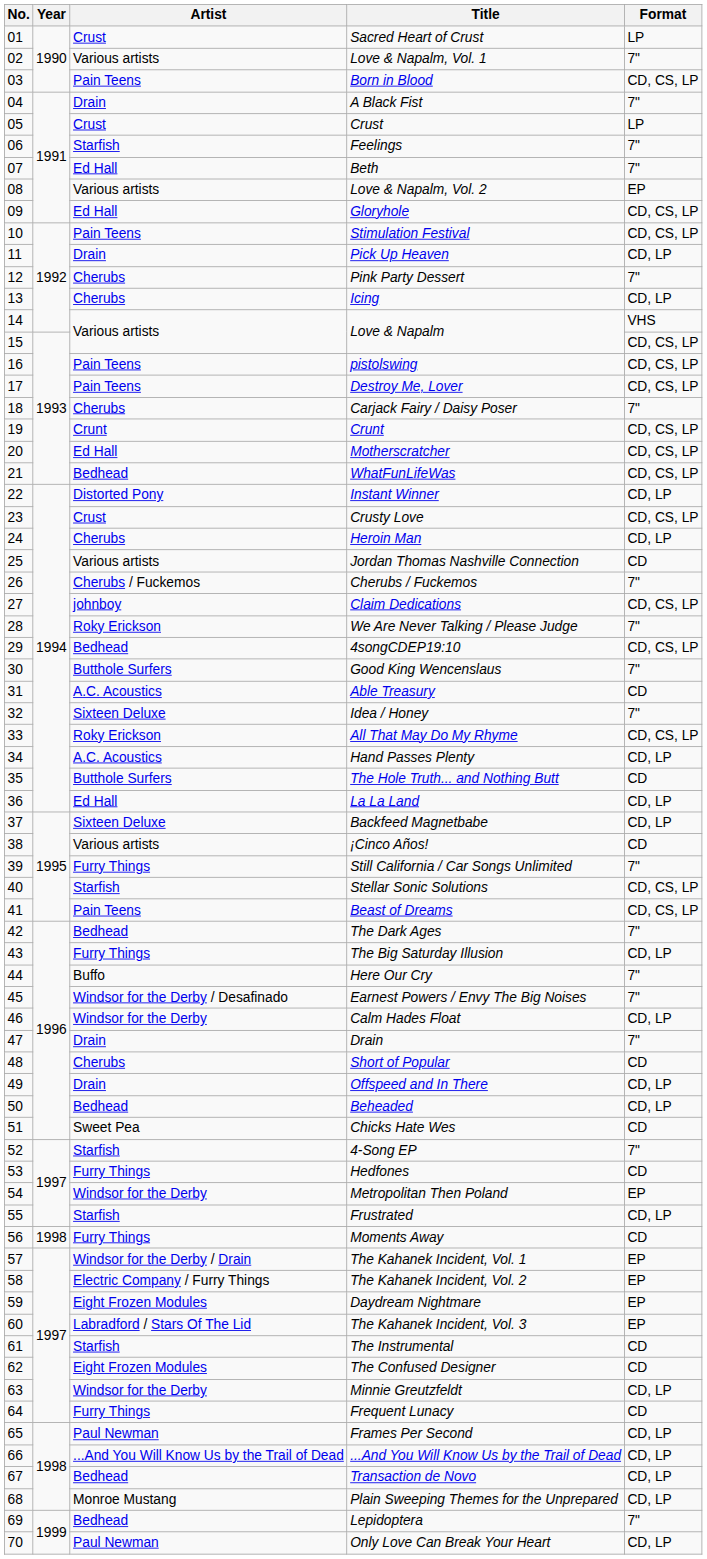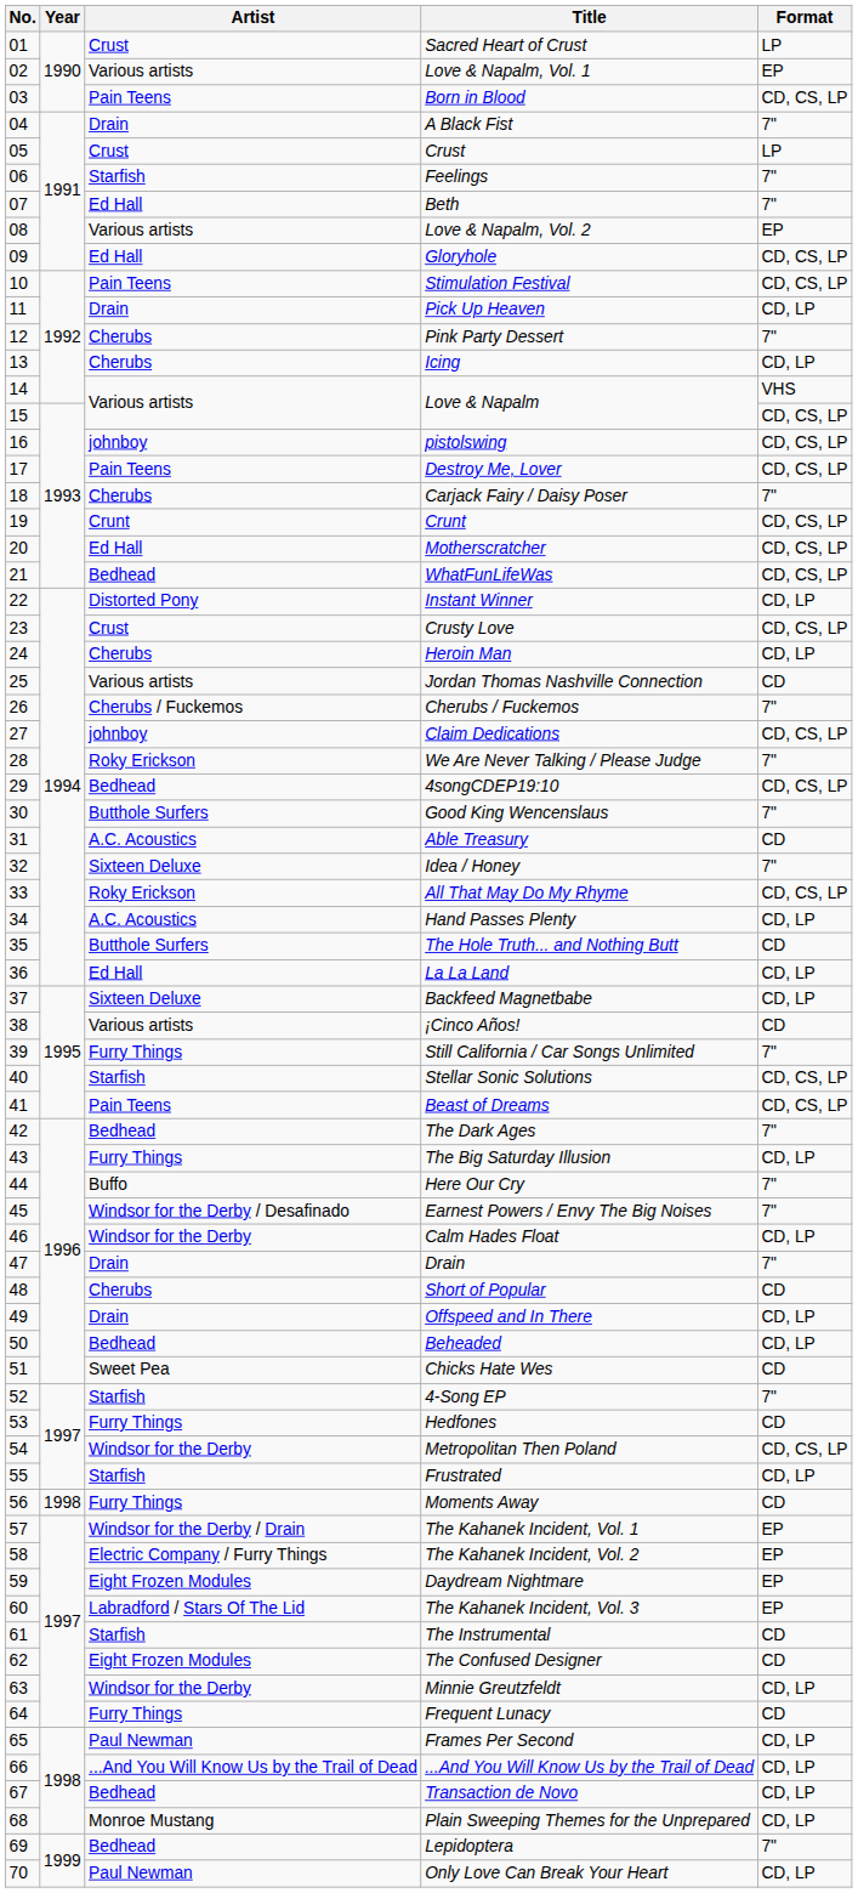 <table class="wikitable sortable">
 <tr>
 <th>No.</th>
 <th>Year</th>
 <th>Artist</th>
 <th>Title</th>
 <th>Format</th>
 </tr>
 <tr>
 <td>01</td>
 <td rowspan="3">1990</td>
 <td><a href='#'>Crust</a></td>
 <td><em>Sacred Heart of Crust</em></td>
 <td>LP</td>
 </tr>
 <tr>
 <td>02</td>
 <td>Various artists</td>
 <td><em>Love & Napalm, Vol. 1</em></td>
-<td>7"</td>
+<td>EP</td>
 </tr>
 <tr>
 <td>03</td>
 <td><a href='#'>Pain Teens</a></td>
 <td><em><a href='#'>Born in Blood</a></em></td>
 <td>CD, CS, LP</td>
 </tr>
 <tr>
 <td>04</td>
 <td rowspan="6">1991</td>
 <td><a href='#'>Drain</a></td>
 <td><em>A Black Fist</em></td>
 <td>7"</td>
 </tr>
 <tr>
 <td>05</td>
 <td><a href='#'>Crust</a></td>
 <td><em>Crust</em></td>
 <td>LP</td>
 </tr>
 <tr>
 <td>06</td>
 <td><a href='#'>Starfish</a></td>
 <td><em>Feelings</em></td>
 <td>7"</td>
 </tr>
 <tr>
 <td>07</td>
 <td><a href='#'>Ed Hall</a></td>
 <td><em>Beth</em></td>
 <td>7"</td>
 </tr>
 <tr>
 <td>08</td>
 <td>Various artists</td>
 <td><em>Love & Napalm, Vol. 2</em></td>
 <td>EP</td>
 </tr>
 <tr>
 <td>09</td>
 <td><a href='#'>Ed Hall</a></td>
 <td><em><a href='#'>Gloryhole</a></em></td>
 <td>CD, CS, LP</td>
 </tr>
 <tr>
 <td>10</td>
 <td rowspan="5">1992</td>
 <td><a href='#'>Pain Teens</a></td>
 <td><em><a href='#'>Stimulation Festival</a></em></td>
 <td>CD, CS, LP</td>
 </tr>
 <tr>
 <td>11</td>
 <td><a href='#'>Drain</a></td>
 <td><em><a href='#'>Pick Up Heaven</a></em></td>
 <td>CD, LP</td>
 </tr>
 <tr>
 <td>12</td>
 <td><a href='#'>Cherubs</a></td>
 <td><em>Pink Party Dessert</em></td>
 <td>7"</td>
 </tr>
 <tr>
 <td>13</td>
 <td><a href='#'>Cherubs</a></td>
 <td><em><a href='#'>Icing</a></em></td>
 <td>CD, LP</td>
 </tr>
 <tr>
 <td>14</td>
 <td rowspan="2">Various artists</td>
 <td rowspan="2"><em>Love & Napalm</em></td>
 <td>VHS</td>
 </tr>
 <tr>
 <td>15</td>
 <td rowspan="7">1993</td>
 <td>CD, CS, LP</td>
 </tr>
 <tr>
 <td>16</td>
-<td><a href='#'>Pain Teens</a></td>
+<td><a href='#'>johnboy</a></td>
 <td><em><a href='#'>pistolswing</a></em></td>
 <td>CD, CS, LP</td>
 </tr>
 <tr>
 <td>17</td>
 <td><a href='#'>Pain Teens</a></td>
 <td><em><a href='#'>Destroy Me, Lover</a></em></td>
 <td>CD, CS, LP</td>
 </tr>
 <tr>
 <td>18</td>
 <td><a href='#'>Cherubs</a></td>
 <td><em>Carjack Fairy / Daisy Poser</em></td>
 <td>7"</td>
 </tr>
 <tr>
 <td>19</td>
 <td><a href='#'>Crunt</a></td>
 <td><em><a href='#'>Crunt</a></em></td>
 <td>CD, CS, LP</td>
 </tr>
 <tr>
 <td>20</td>
 <td><a href='#'>Ed Hall</a></td>
 <td><em><a href='#'>Motherscratcher</a></em></td>
 <td>CD, CS, LP</td>
 </tr>
 <tr>
 <td>21</td>
 <td><a href='#'>Bedhead</a></td>
 <td><em><a href='#'>WhatFunLifeWas</a></em></td>
 <td>CD, CS, LP</td>
 </tr>
 <tr>
 <td>22</td>
 <td rowspan="15">1994</td>
 <td><a href='#'>Distorted Pony</a></td>
 <td><em><a href='#'>Instant Winner</a></em></td>
 <td>CD, LP</td>
 </tr>
 <tr>
 <td>23</td>
 <td><a href='#'>Crust</a></td>
 <td><em>Crusty Love</em></td>
 <td>CD, CS, LP</td>
 </tr>
 <tr>
 <td>24</td>
 <td><a href='#'>Cherubs</a></td>
 <td><em><a href='#'>Heroin Man</a></em></td>
 <td>CD, LP</td>
 </tr>
 <tr>
 <td>25</td>
 <td>Various artists</td>
 <td><em>Jordan Thomas Nashville Connection</em></td>
 <td>CD</td>
 </tr>
 <tr>
 <td>26</td>
 <td><a href='#'>Cherubs</a> / Fuckemos</td>
 <td><em>Cherubs / Fuckemos</em></td>
 <td>7"</td>
 </tr>
 <tr>
 <td>27</td>
 <td><a href='#'>johnboy</a></td>
 <td><em><a href='#'>Claim Dedications</a></em></td>
 <td>CD, CS, LP</td>
 </tr>
 <tr>
 <td>28</td>
 <td><a href='#'>Roky Erickson</a></td>
 <td><em>We Are Never Talking / Please Judge</em></td>
 <td>7"</td>
 </tr>
 <tr>
 <td>29</td>
 <td><a href='#'>Bedhead</a></td>
 <td><em>4songCDEP19:10</em></td>
 <td>CD, CS, LP</td>
 </tr>
 <tr>
 <td>30</td>
 <td><a href='#'>Butthole Surfers</a></td>
 <td><em>Good King Wencenslaus</em></td>
 <td>7"</td>
 </tr>
 <tr>
 <td>31</td>
 <td><a href='#'>A.C. Acoustics</a></td>
 <td><em><a href='#'>Able Treasury</a></em></td>
 <td>CD</td>
 </tr>
 <tr>
 <td>32</td>
 <td><a href='#'>Sixteen Deluxe</a></td>
 <td><em>Idea / Honey</em></td>
 <td>7"</td>
 </tr>
 <tr>
 <td>33</td>
 <td><a href='#'>Roky Erickson</a></td>
 <td><em><a href='#'>All That May Do My Rhyme</a></em></td>
 <td>CD, CS, LP</td>
 </tr>
 <tr>
 <td>34</td>
 <td><a href='#'>A.C. Acoustics</a></td>
 <td><em>Hand Passes Plenty</em></td>
 <td>CD, LP</td>
 </tr>
 <tr>
 <td>35</td>
 <td><a href='#'>Butthole Surfers</a></td>
 <td><em><a href='#'>The Hole Truth... and Nothing Butt</a></em></td>
 <td>CD</td>
 </tr>
 <tr>
 <td>36</td>
 <td><a href='#'>Ed Hall</a></td>
 <td><em><a href='#'>La La Land</a></em></td>
 <td>CD, LP</td>
 </tr>
 <tr>
 <td>37</td>
 <td rowspan="5">1995</td>
 <td><a href='#'>Sixteen Deluxe</a></td>
 <td><em>Backfeed Magnetbabe</em></td>
 <td>CD, LP</td>
 </tr>
 <tr>
 <td>38</td>
 <td>Various artists</td>
 <td><em>¡Cinco Años!</em></td>
 <td>CD</td>
 </tr>
 <tr>
 <td>39</td>
 <td><a href='#'>Furry Things</a></td>
 <td><em>Still California / Car Songs Unlimited</em></td>
 <td>7"</td>
 </tr>
 <tr>
 <td>40</td>
 <td><a href='#'>Starfish</a></td>
 <td><em>Stellar Sonic Solutions</em></td>
 <td>CD, CS, LP</td>
 </tr>
 <tr>
 <td>41</td>
 <td><a href='#'>Pain Teens</a></td>
 <td><em><a href='#'>Beast of Dreams</a></em></td>
 <td>CD, CS, LP</td>
 </tr>
 <tr>
 <td>42</td>
 <td rowspan="10">1996</td>
 <td><a href='#'>Bedhead</a></td>
 <td><em>The Dark Ages</em></td>
 <td>7"</td>
 </tr>
 <tr>
 <td>43</td>
 <td><a href='#'>Furry Things</a></td>
 <td><em>The Big Saturday Illusion</em></td>
 <td>CD, LP</td>
 </tr>
 <tr>
 <td>44</td>
 <td>Buffo</td>
 <td><em>Here Our Cry</em></td>
 <td>7"</td>
 </tr>
 <tr>
 <td>45</td>
 <td><a href='#'>Windsor for the Derby</a> / Desafinado</td>
 <td><em>Earnest Powers / Envy The Big Noises</em></td>
 <td>7"</td>
 </tr>
 <tr>
 <td>46</td>
 <td><a href='#'>Windsor for the Derby</a></td>
 <td><em>Calm Hades Float</em></td>
 <td>CD, LP</td>
 </tr>
 <tr>
 <td>47</td>
 <td><a href='#'>Drain</a></td>
 <td><em>Drain</em></td>
 <td>7"</td>
 </tr>
 <tr>
 <td>48</td>
 <td><a href='#'>Cherubs</a></td>
 <td><em><a href='#'>Short of Popular</a></em></td>
 <td>CD</td>
 </tr>
 <tr>
 <td>49</td>
 <td><a href='#'>Drain</a></td>
 <td><em><a href='#'>Offspeed and In There</a></em></td>
 <td>CD, LP</td>
 </tr>
 <tr>
 <td>50</td>
 <td><a href='#'>Bedhead</a></td>
 <td><em><a href='#'>Beheaded</a></em></td>
 <td>CD, LP</td>
 </tr>
 <tr>
 <td>51</td>
 <td>Sweet Pea</td>
 <td><em>Chicks Hate Wes</em></td>
 <td>CD</td>
 </tr>
 <tr>
 <td>52</td>
 <td rowspan="4">1997</td>
 <td><a href='#'>Starfish</a></td>
 <td><em>4-Song EP</em></td>
 <td>7"</td>
 </tr>
 <tr>
 <td>53</td>
 <td><a href='#'>Furry Things</a></td>
 <td><em>Hedfones</em></td>
 <td>CD</td>
 </tr>
 <tr>
 <td>54</td>
 <td><a href='#'>Windsor for the Derby</a></td>
 <td><em>Metropolitan Then Poland</em></td>
-<td>EP</td>
+<td>CD, CS, LP</td>
 </tr>
 <tr>
 <td>55</td>
 <td><a href='#'>Starfish</a></td>
 <td><em>Frustrated</em></td>
 <td>CD, LP</td>
 </tr>
 <tr>
 <td>56</td>
 <td>1998</td>
 <td><a href='#'>Furry Things</a></td>
 <td><em>Moments Away</em></td>
 <td>CD</td>
 </tr>
 <tr>
 <td>57</td>
 <td rowspan="8">1997</td>
 <td><a href='#'>Windsor for the Derby</a> / <a href='#'>Drain</a></td>
 <td><em>The Kahanek Incident, Vol. 1</em></td>
 <td>EP</td>
 </tr>
 <tr>
 <td>58</td>
 <td><a href='#'>Electric Company</a> / Furry Things</td>
 <td><em>The Kahanek Incident, Vol. 2</em></td>
 <td>EP</td>
 </tr>
 <tr>
 <td>59</td>
 <td><a href='#'>Eight Frozen Modules</a></td>
 <td><em>Daydream Nightmare</em></td>
 <td>EP</td>
 </tr>
 <tr>
 <td>60</td>
 <td><a href='#'>Labradford</a> / <a href='#'>Stars Of The Lid</a></td>
 <td><em>The Kahanek Incident, Vol. 3</em></td>
 <td>EP</td>
 </tr>
 <tr>
 <td>61</td>
 <td><a href='#'>Starfish</a></td>
 <td><em>The Instrumental</em></td>
 <td>CD</td>
 </tr>
 <tr>
 <td>62</td>
 <td><a href='#'>Eight Frozen Modules</a></td>
 <td><em>The Confused Designer</em></td>
 <td>CD</td>
 </tr>
 <tr>
 <td>63</td>
 <td><a href='#'>Windsor for the Derby</a></td>
 <td><em>Minnie Greutzfeldt</em></td>
 <td>CD, LP</td>
 </tr>
 <tr>
 <td>64</td>
 <td><a href='#'>Furry Things</a></td>
 <td><em>Frequent Lunacy</em></td>
 <td>CD</td>
 </tr>
 <tr>
 <td>65</td>
 <td rowspan="4">1998</td>
 <td><a href='#'>Paul Newman</a></td>
 <td><em>Frames Per Second</em></td>
 <td>CD, LP</td>
 </tr>
 <tr>
 <td>66</td>
 <td><a href='#'>...And You Will Know Us by the Trail of Dead</a></td>
 <td><em><a href='#'>...And You Will Know Us by the Trail of Dead</a></em></td>
 <td>CD, LP</td>
 </tr>
 <tr>
 <td>67</td>
 <td><a href='#'>Bedhead</a></td>
 <td><em><a href='#'>Transaction de Novo</a></em></td>
 <td>CD, LP</td>
 </tr>
 <tr>
 <td>68</td>
 <td>Monroe Mustang</td>
 <td><em>Plain Sweeping Themes for the Unprepared</em></td>
 <td>CD, LP</td>
 </tr>
 <tr>
 <td>69</td>
 <td rowspan="2">1999</td>
 <td><a href='#'>Bedhead</a></td>
 <td><em>Lepidoptera</em></td>
 <td>7"</td>
 </tr>
 <tr>
 <td>70</td>
 <td><a href='#'>Paul Newman</a></td>
 <td><em>Only Love Can Break Your Heart</em></td>
 <td>CD, LP</td>
 </tr>
 </table>
